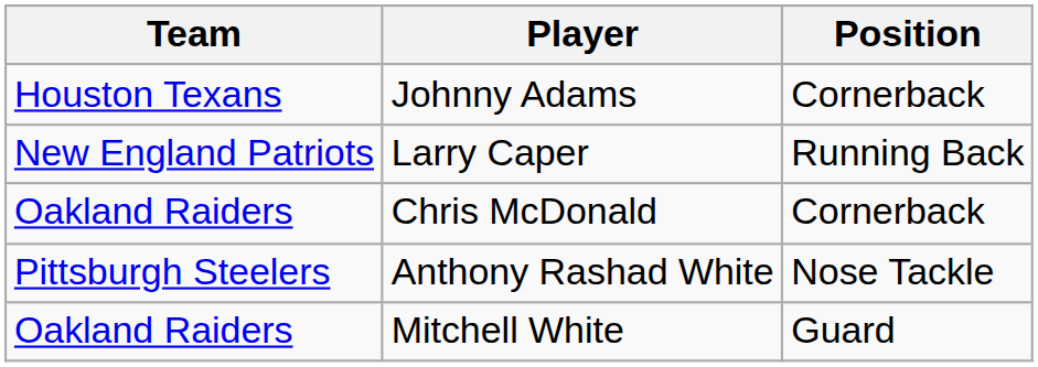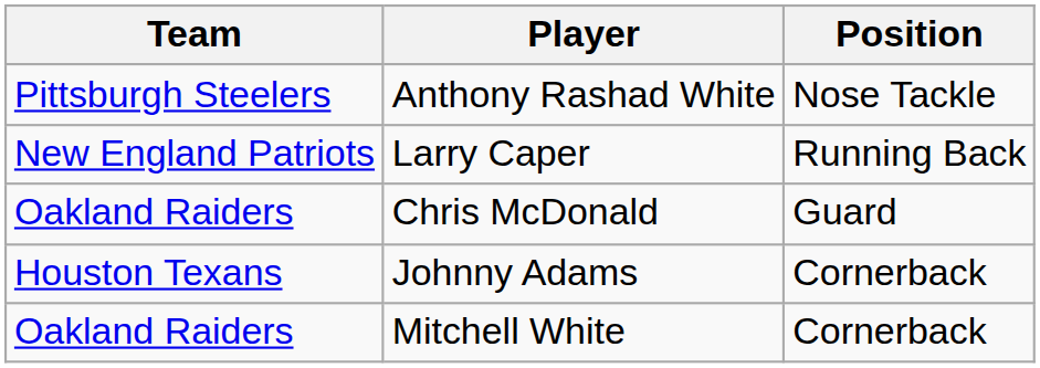 <table class="wikitable">
 <tr>
 <th>Team</th>
 <th>Player</th>
 <th>Position</th>
 </tr>
 <tr>
-<td><a href='#'>Houston Texans</a></td>
-<td>Johnny Adams</td>
-<td>Cornerback</td>
+<td><a href='#'>Pittsburgh Steelers</a></td>
+<td>Anthony Rashad White</td>
+<td>Nose Tackle</td>
 </tr>
 <tr>
 <td><a href='#'>New England Patriots</a></td>
 <td>Larry Caper</td>
 <td>Running Back</td>
 </tr>
 <tr>
 <td><a href='#'>Oakland Raiders</a></td>
 <td>Chris McDonald</td>
-<td>Cornerback</td>
+<td>Guard</td>
 </tr>
 <tr>
-<td><a href='#'>Pittsburgh Steelers</a></td>
-<td>Anthony Rashad White</td>
-<td>Nose Tackle</td>
+<td><a href='#'>Houston Texans</a></td>
+<td>Johnny Adams</td>
+<td>Cornerback</td>
 </tr>
 <tr>
 <td><a href='#'>Oakland Raiders</a></td>
 <td>Mitchell White</td>
-<td>Guard</td>
+<td>Cornerback</td>
 </tr>
 </table>
